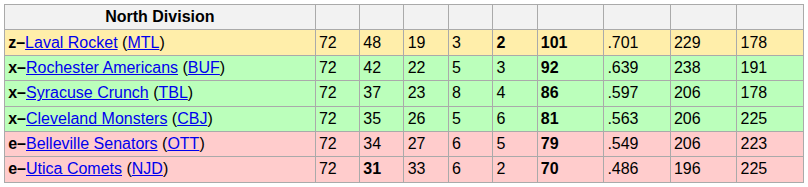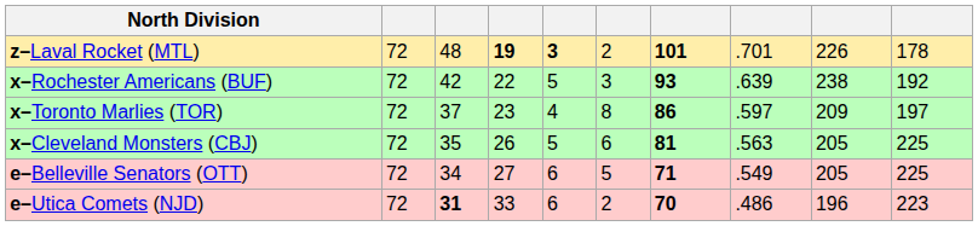 <table class="wikitable" style="width:50em">
 <tr>
 <th width="35%">North Division</th>
 <th width="5%"></th>
 <th width="5%"></th>
 <th width="5%"></th>
 <th width="5%"></th>
 <th width="5%"></th>
 <th width="7.5%"></th>
 <th width="7.5%"></th>
 <th width="7.5%"></th>
 <th width="7.5%"></th>
 </tr>
 <tr bgcolor=#ffeeaa>
 <td><strong>z–</strong><a href='#'>Laval Rocket</a> (<a href='#'>MTL</a>)</td>
 <td>72</td>
 <td>48</td>
-<td>19</td>
-<td>3</td>
-<td><strong>2</strong></td>
+<td><strong>19</strong></td>
+<td><strong>3</strong></td>
+<td>2</td>
 <td><strong>101</strong></td>
 <td>.701</td>
-<td>229</td>
+<td>226</td>
 <td>178</td>
 </tr>
 <tr bgcolor=#bbffbb>
 <td><strong>x–</strong><a href='#'>Rochester Americans</a> (<a href='#'>BUF</a>)</td>
 <td>72</td>
 <td>42</td>
 <td>22</td>
 <td>5</td>
 <td>3</td>
-<td><strong>92</strong></td>
+<td><strong>93</strong></td>
 <td>.639</td>
 <td>238</td>
-<td>191</td>
+<td>192</td>
 </tr>
 <tr bgcolor=#bbffbb>
-<td><strong>x–</strong><a href='#'>Syracuse Crunch</a> (<a href='#'>TBL</a>)</td>
+<td><strong>x–</strong><a href='#'>Toronto Marlies</a> (<a href='#'>TOR</a>)</td>
 <td>72</td>
 <td>37</td>
 <td>23</td>
+<td>4</td>
 <td>8</td>
-<td>4</td>
 <td><strong>86</strong></td>
 <td>.597</td>
-<td>206</td>
-<td>178</td>
+<td>209</td>
+<td>197</td>
 </tr>
 <tr bgcolor=#bbffbb>
 <td><strong>x–</strong><a href='#'>Cleveland Monsters</a> (<a href='#'>CBJ</a>)</td>
 <td>72</td>
 <td>35</td>
 <td>26</td>
 <td>5</td>
 <td>6</td>
 <td><strong>81</strong></td>
 <td>.563</td>
-<td>206</td>
+<td>205</td>
 <td>225</td>
 </tr>
 <tr bgcolor=#ffcccc>
 <td><strong>e–</strong><a href='#'>Belleville Senators</a> (<a href='#'>OTT</a>)</td>
 <td>72</td>
 <td>34</td>
 <td>27</td>
 <td>6</td>
 <td>5</td>
-<td><strong>79</strong></td>
+<td><strong>71</strong></td>
 <td>.549</td>
-<td>206</td>
-<td>223</td>
+<td>205</td>
+<td>225</td>
 </tr>
 <tr bgcolor=#ffcccc>
 <td><strong>e–</strong><a href='#'>Utica Comets</a> (<a href='#'>NJD</a>)</td>
 <td>72</td>
 <td><strong>31</strong></td>
 <td>33</td>
 <td>6</td>
 <td>2</td>
 <td><strong>70</strong></td>
 <td>.486</td>
 <td>196</td>
-<td>225</td>
+<td>223</td>
 </tr>
 </table>
